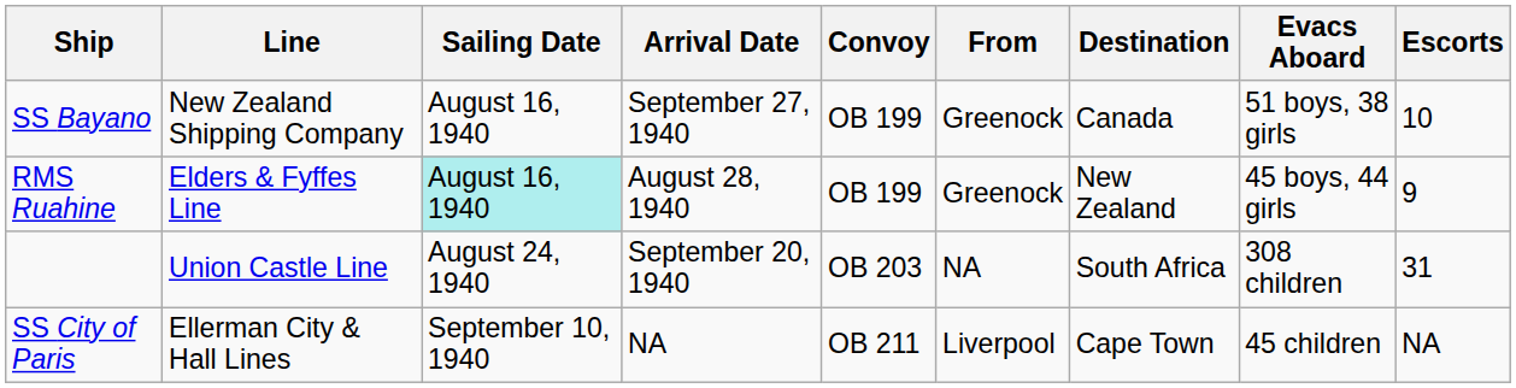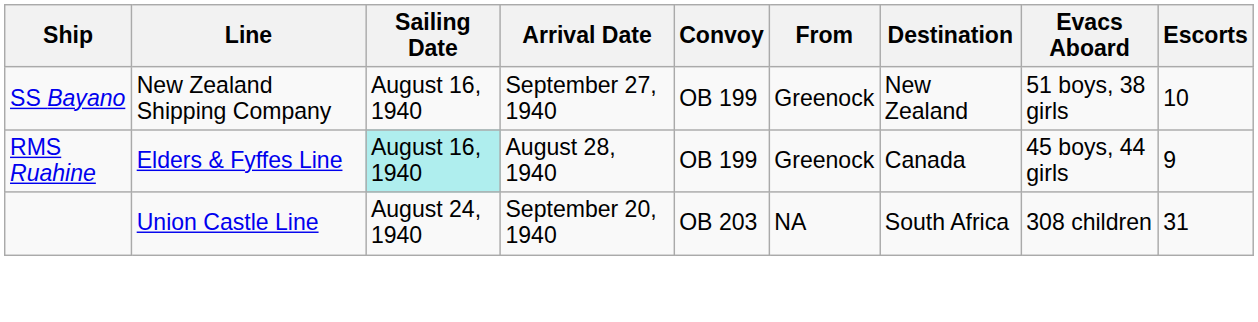 <table class="wikitable">
 <tr>
 <th>Ship</th>
 <th>Line</th>
 <th>Sailing Date</th>
 <th>Arrival Date</th>
 <th>Convoy</th>
 <th>From</th>
 <th>Destination</th>
 <th>Evacs Aboard</th>
 <th>Escorts</th>
 </tr>
 <tr>
 <td><a href='#'>SS <em>Bayano</em></a></td>
 <td>New Zealand Shipping Company</td>
 <td>August 16, 1940</td>
 <td>September 27, 1940</td>
 <td>OB 199</td>
 <td>Greenock</td>
-<td>Canada</td>
+<td>New Zealand</td>
 <td>51 boys, 38 girls</td>
 <td>10</td>
 </tr>
 <tr>
 <td><a href='#'>RMS <em>Ruahine</em></a></td>
 <td><a href='#'>Elders & Fyffes Line</a></td>
 <td style="background: paleturquoise;">August 16, 1940</td>
 <td>August 28, 1940</td>
 <td>OB 199</td>
 <td>Greenock</td>
-<td>New Zealand</td>
+<td>Canada</td>
 <td>45 boys, 44 girls</td>
 <td>9</td>
 </tr>
 <tr>
 <td></td>
 <td><a href='#'>Union Castle Line</a></td>
 <td>August 24, 1940</td>
 <td>September 20, 1940</td>
 <td>OB 203</td>
 <td>NA</td>
 <td>South Africa</td>
 <td>308 children</td>
 <td>31</td>
 </tr>
-<tr>
-<td><a href='#'>SS <em>City of Paris</em></a></td>
-<td>Ellerman City & Hall Lines</td>
-<td>September 10, 1940</td>
-<td>NA</td>
-<td>OB 211</td>
-<td>Liverpool</td>
-<td>Cape Town</td>
-<td>45 children</td>
-<td>NA</td>
-</tr>
 </table>
